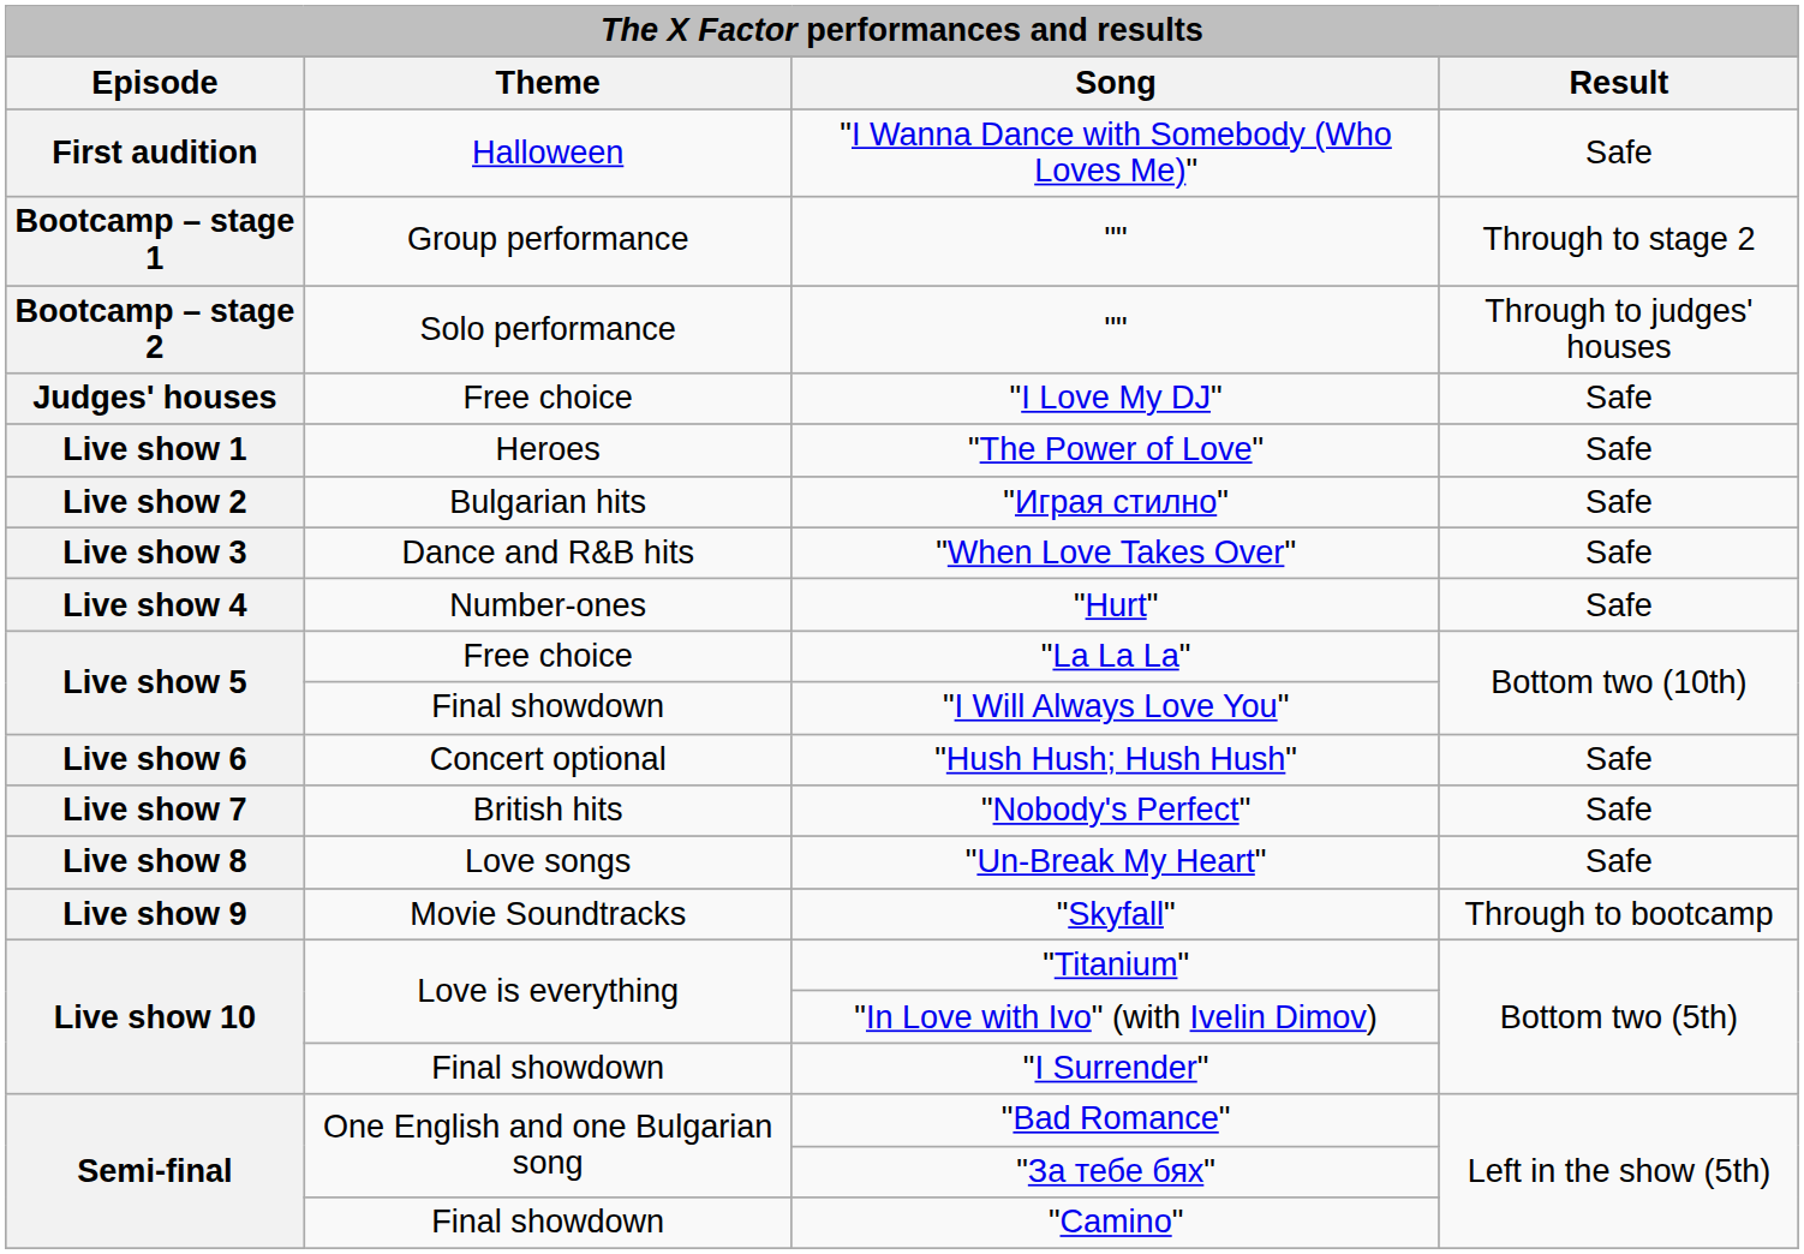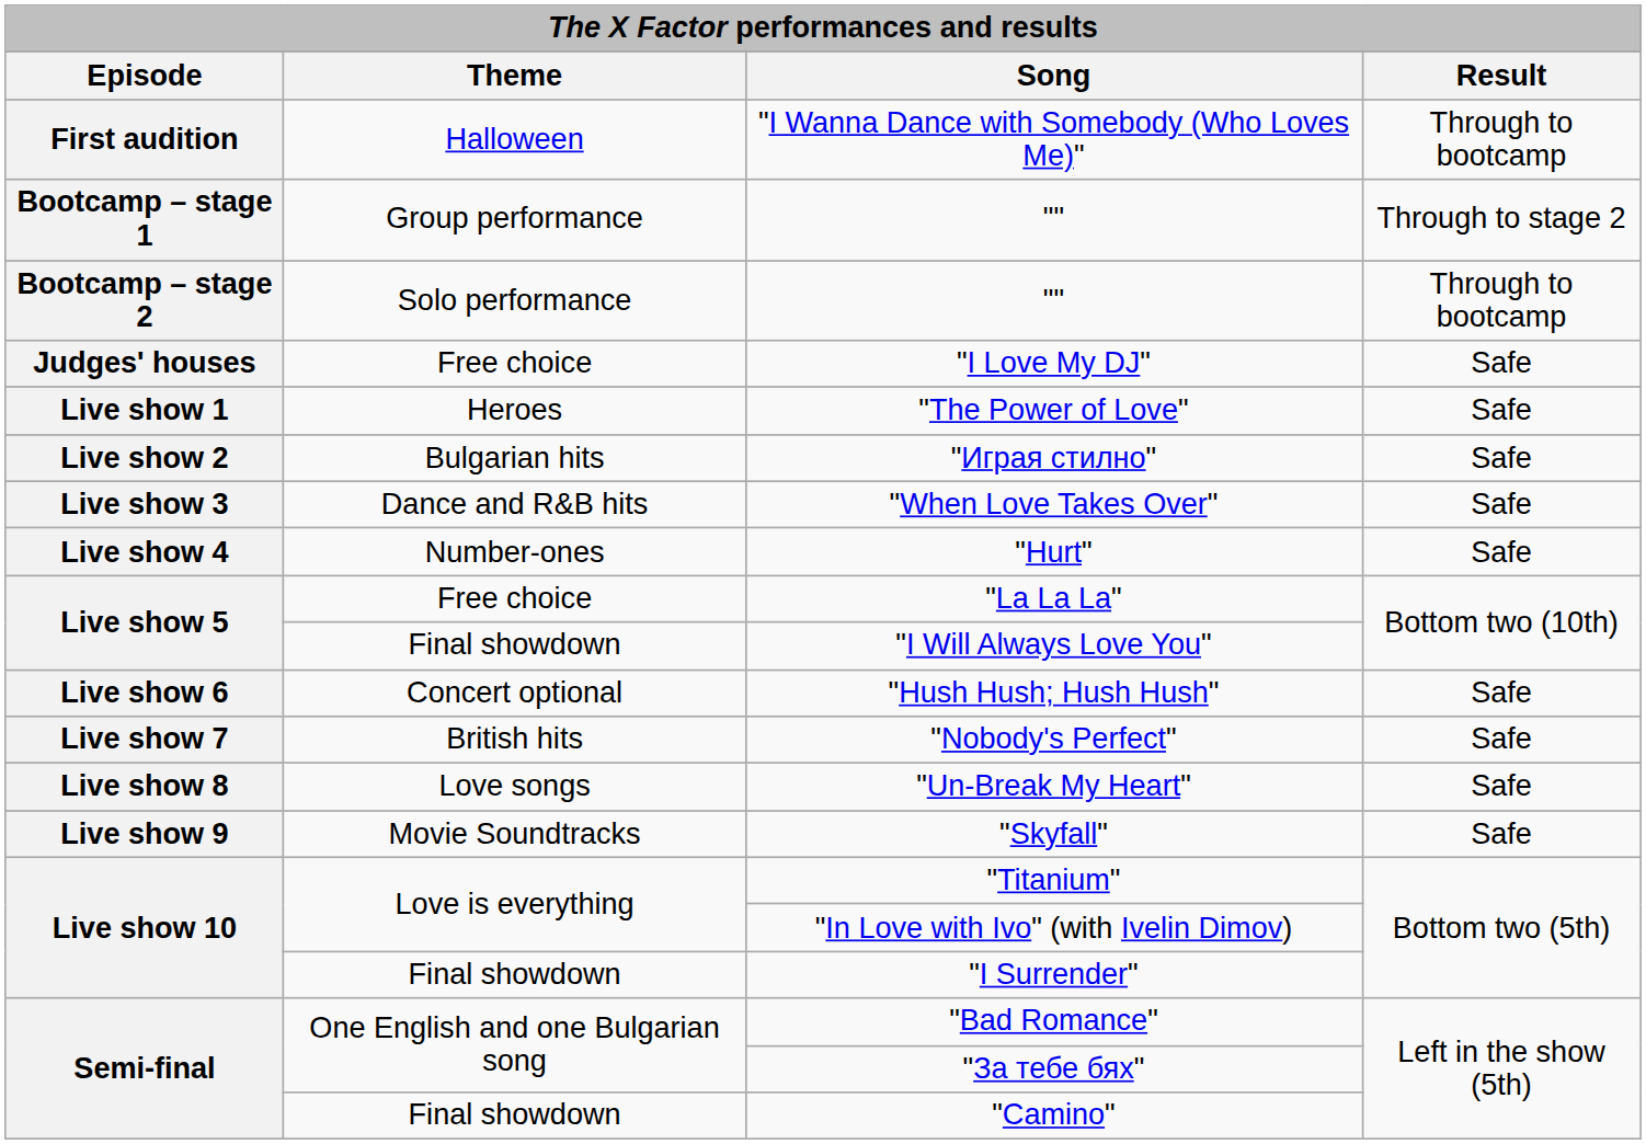 <table class="wikitable collapsible collapsed" style="width:100%; margin:1em auto 1em auto; text-align:center;">
 <tr>
 <th colspan="4" style="background:#BFBFBF;"><em>The X Factor</em> performances and results</th>
 </tr>
 <tr>
 </tr>
 <tr>
 <th scope="col">Episode</th>
 <th scope="col">Theme</th>
 <th scope="col">Song</th>
 <th scope="col">Result</th>
 </tr>
 <tr>
 <th scope="row">First audition</th>
 <td><a href='#'>Halloween</a></td>
 <td>"<a href='#'>I Wanna Dance with Somebody (Who Loves Me)</a>"</td>
-<td>Safe</td>
+<td>Through to bootcamp</td>
 </tr>
 <tr>
 <th scope="row">Bootcamp – stage 1</th>
 <td>Group performance</td>
 <td>""</td>
 <td>Through to stage 2</td>
 </tr>
 <tr>
 <th scope="row">Bootcamp – stage 2</th>
 <td>Solo performance</td>
 <td>""</td>
-<td>Through to judges' houses</td>
+<td>Through to bootcamp</td>
 </tr>
 <tr>
 <th scope="row">Judges' houses</th>
 <td>Free choice</td>
 <td>"<a href='#'>I Love My DJ</a>"</td>
 <td>Safe</td>
 </tr>
 <tr>
 <th scope="row">Live show 1</th>
 <td>Heroes</td>
 <td>"<a href='#'>The Power of Love</a>"</td>
 <td>Safe</td>
 </tr>
 <tr>
 <th scope="row">Live show 2</th>
 <td>Bulgarian hits</td>
 <td>"<a href='#'>Играя стилно</a>"</td>
 <td>Safe</td>
 </tr>
 <tr>
 <th scope="row">Live show 3</th>
 <td>Dance and R&B hits</td>
 <td>"<a href='#'>When Love Takes Over</a>"</td>
 <td>Safe</td>
 </tr>
 <tr>
 <th scope="row">Live show 4</th>
 <td>Number-ones</td>
 <td>"<a href='#'>Hurt</a>"</td>
 <td>Safe</td>
 </tr>
 <tr>
 <th scope="row" rowspan="2">Live show 5</th>
 <td>Free choice</td>
 <td>"<a href='#'>La La La</a>"</td>
 <td rowspan="2">Bottom two (10th)</td>
 </tr>
 <tr>
 <td>Final showdown</td>
 <td>"<a href='#'>I Will Always Love You</a>"</td>
 </tr>
 <tr>
 <th scope="row">Live show 6</th>
 <td>Concert optional</td>
 <td>"<a href='#'>Hush Hush; Hush Hush</a>"</td>
 <td>Safe</td>
 </tr>
 <tr>
 <th scope="row">Live show 7</th>
 <td>British hits</td>
 <td>"<a href='#'>Nobody's Perfect</a>"</td>
 <td>Safe</td>
 </tr>
 <tr>
 <th scope="row">Live show 8</th>
 <td>Love songs</td>
 <td>"<a href='#'>Un-Break My Heart</a>"</td>
 <td>Safe</td>
 </tr>
 <tr>
 <th scope="row">Live show 9</th>
 <td>Movie Soundtracks</td>
 <td>"<a href='#'>Skyfall</a>"</td>
-<td>Through to bootcamp</td>
+<td>Safe</td>
 </tr>
 <tr>
 <th scope="row" rowspan="3">Live show 10</th>
 <td rowspan="2">Love is everything</td>
 <td>"<a href='#'>Titanium</a>"</td>
 <td rowspan="3">Bottom two (5th)</td>
 </tr>
 <tr>
 <td>"<a href='#'>In Love with Ivo</a>" (with <a href='#'>Ivelin Dimov</a>)</td>
 </tr>
 <tr>
 <td>Final showdown</td>
 <td>"<a href='#'>I Surrender</a>"</td>
 </tr>
 <tr>
 <th scope="row" rowspan="3">Semi-final</th>
 <td rowspan="2">One English and one Bulgarian song</td>
 <td>"<a href='#'>Bad Romance</a>"</td>
 <td rowspan="3">Left in the show (5th)</td>
 </tr>
 <tr>
 <td>"<a href='#'>За тебе бях</a>"</td>
 </tr>
 <tr>
 <td>Final showdown</td>
 <td>"<a href='#'>Camino</a>"</td>
 </tr>
 </table>
